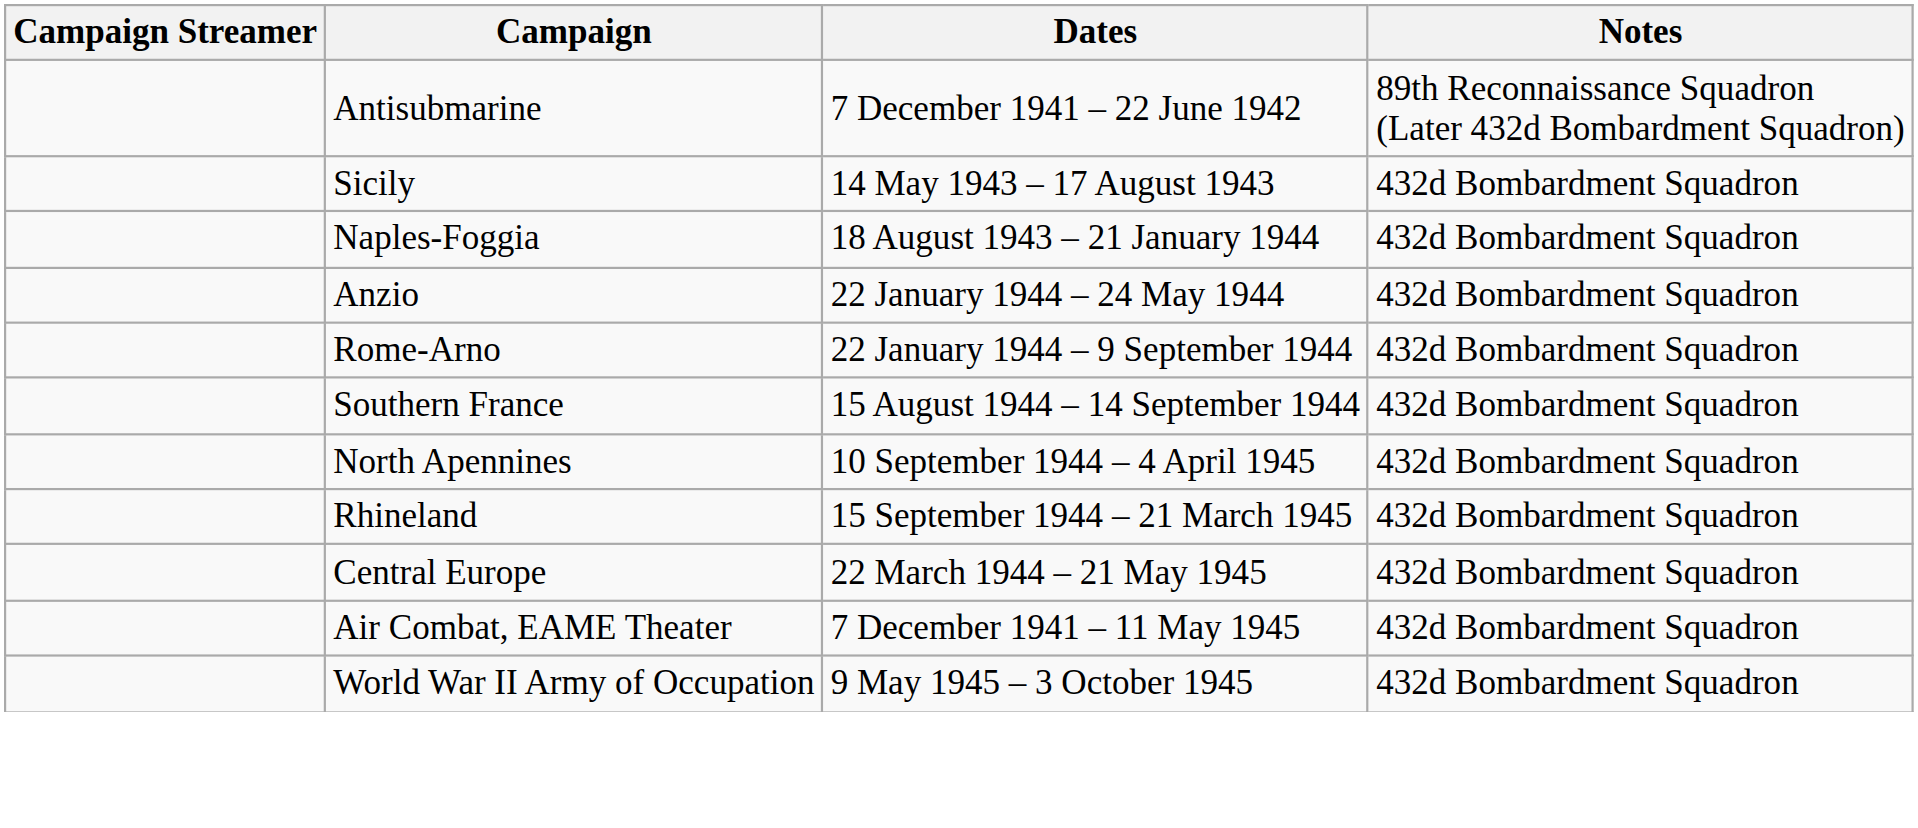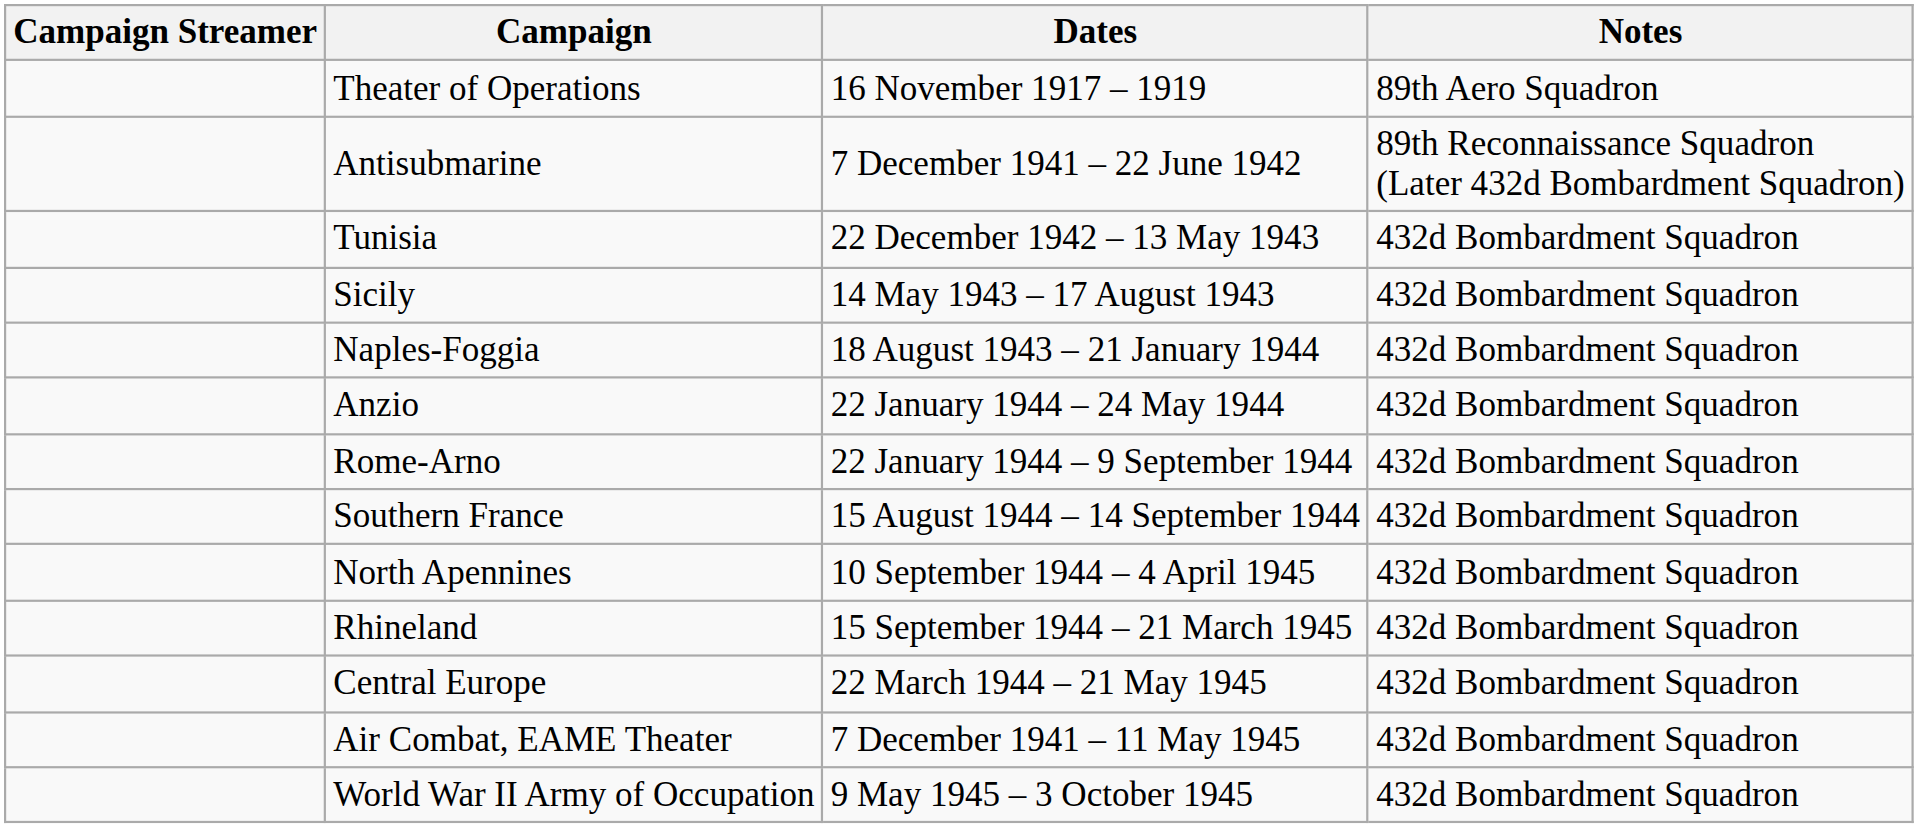 <table class="wikitable">
 <tr style="background:#efefef;">
 <th>Campaign Streamer</th>
 <th>Campaign</th>
 <th>Dates</th>
 <th>Notes</th>
 </tr>
 <tr>
 <td></td>
+<td>Theater of Operations</td>
+<td>16 November 1917 – 1919</td>
+<td>89th Aero Squadron</td>
+</tr>
+<tr>
+<td></td>
 <td>Antisubmarine</td>
 <td>7 December 1941 – 22 June 1942</td>
 <td>89th Reconnaissance Squadron<br> (Later 432d Bombardment Squadron)</td>
+</tr>
+<tr>
+<td></td>
+<td>Tunisia</td>
+<td>22 December 1942 – 13 May 1943</td>
+<td>432d Bombardment Squadron</td>
 </tr>
 <tr>
 <td></td>
 <td>Sicily</td>
 <td>14 May 1943 – 17 August 1943</td>
 <td>432d Bombardment Squadron</td>
 </tr>
 <tr>
 <td></td>
 <td>Naples-Foggia</td>
 <td>18 August 1943 – 21 January 1944</td>
 <td>432d Bombardment Squadron</td>
 </tr>
 <tr>
 <td></td>
 <td>Anzio</td>
 <td>22 January 1944 – 24 May 1944</td>
 <td>432d Bombardment Squadron</td>
 </tr>
 <tr>
 <td></td>
 <td>Rome-Arno</td>
 <td>22 January 1944 – 9 September 1944</td>
 <td>432d Bombardment Squadron</td>
 </tr>
 <tr>
 <td></td>
 <td>Southern France</td>
 <td>15 August 1944 – 14 September 1944</td>
 <td>432d Bombardment Squadron</td>
 </tr>
 <tr>
 <td></td>
 <td>North Apennines</td>
 <td>10 September 1944 – 4 April 1945</td>
 <td>432d Bombardment Squadron</td>
 </tr>
 <tr>
 <td></td>
 <td>Rhineland</td>
 <td>15 September 1944 – 21 March 1945</td>
 <td>432d Bombardment Squadron</td>
 </tr>
 <tr>
 <td></td>
 <td>Central Europe</td>
 <td>22 March 1944 – 21 May 1945</td>
 <td>432d Bombardment Squadron</td>
 </tr>
 <tr>
 <td></td>
 <td>Air Combat, EAME Theater</td>
 <td>7 December 1941 – 11 May 1945</td>
 <td>432d Bombardment Squadron</td>
 </tr>
 <tr>
 <td></td>
 <td>World War II Army of Occupation</td>
 <td>9 May 1945 – 3 October 1945</td>
 <td>432d Bombardment Squadron</td>
 </tr>
 </table>
